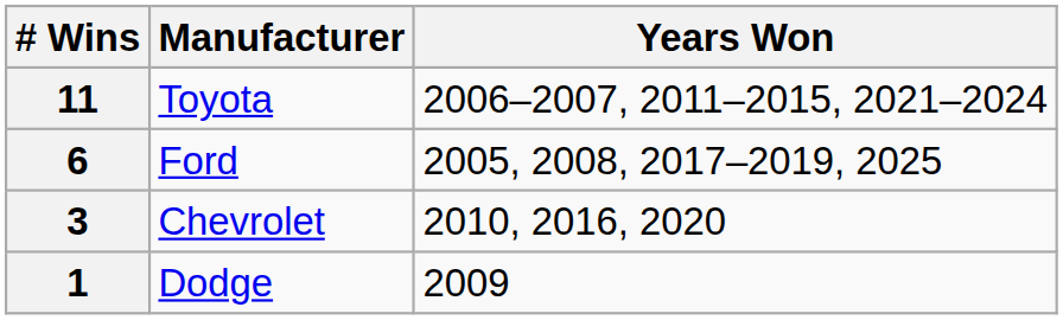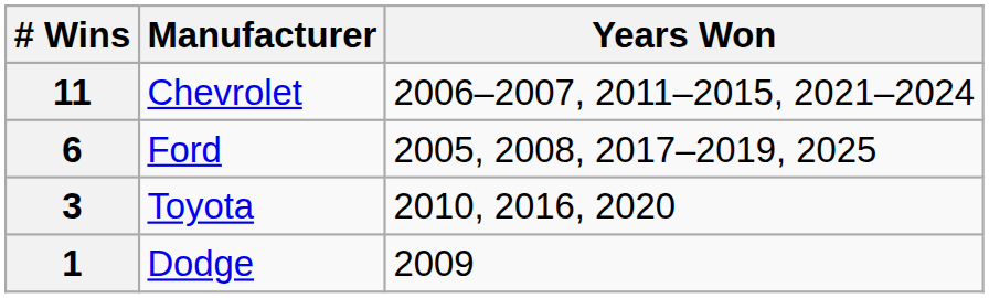 <table class="wikitable" style="font-size: 95%;">
 <tr>
 <th># Wins</th>
 <th>Manufacturer</th>
 <th>Years Won</th>
 </tr>
 <tr>
 <th>11</th>
-<td><a href='#'>Toyota</a></td>
+<td><a href='#'>Chevrolet</a></td>
 <td>2006–2007, 2011–2015, 2021–2024</td>
 </tr>
 <tr>
 <th>6</th>
 <td><a href='#'>Ford</a></td>
 <td>2005, 2008, 2017–2019, 2025</td>
 </tr>
 <tr>
 <th>3</th>
-<td><a href='#'>Chevrolet</a></td>
+<td><a href='#'>Toyota</a></td>
 <td>2010, 2016, 2020</td>
 </tr>
 <tr>
 <th>1</th>
 <td><a href='#'>Dodge</a></td>
 <td>2009</td>
 </tr>
 </table>
